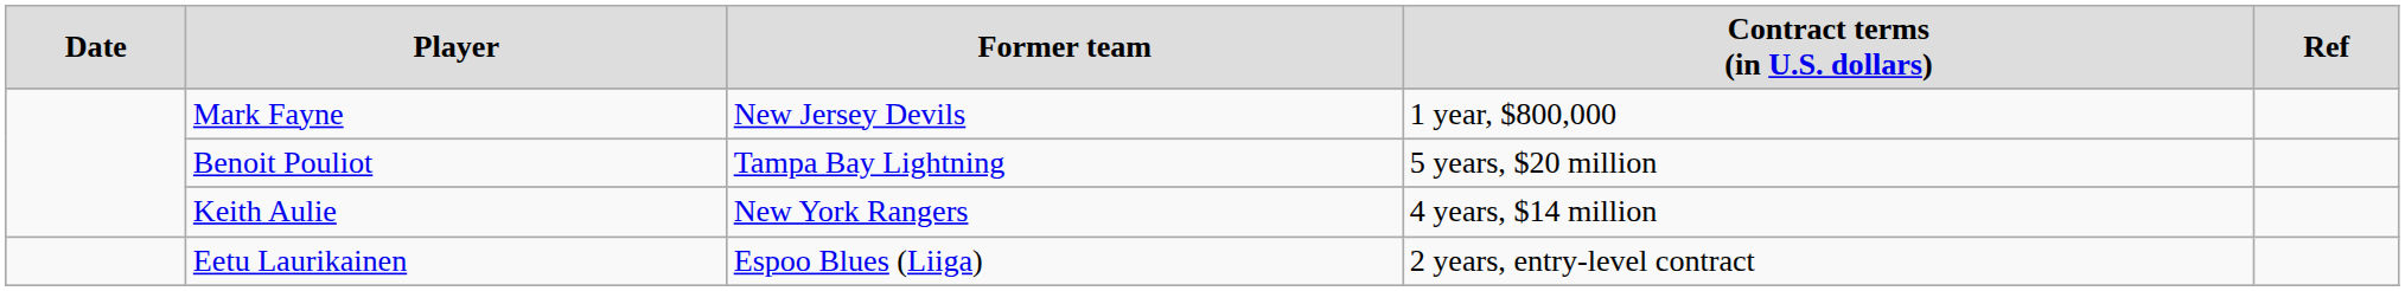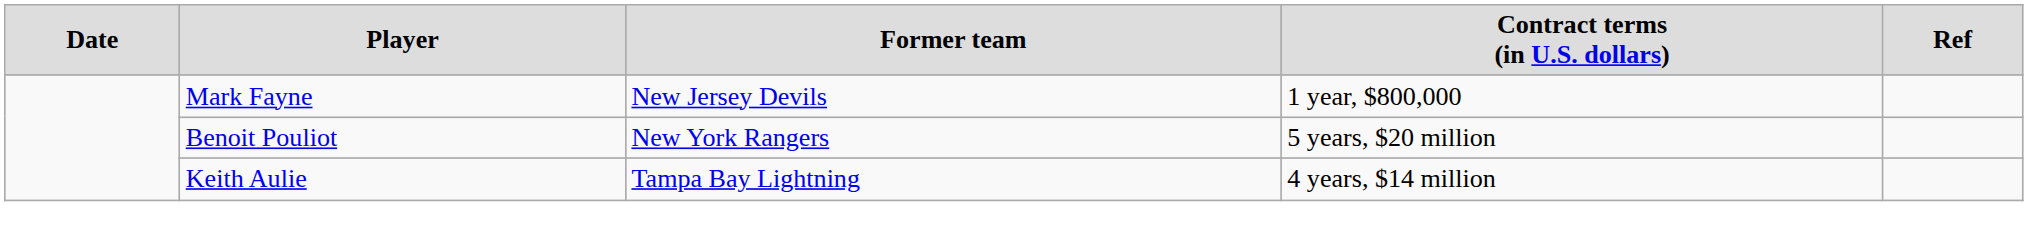 <table class="wikitable" width=98%>
 <tr align="center" bgcolor="#dddddd">
 <td><strong>Date</strong></td>
 <td><strong>Player</strong></td>
 <td><strong>Former team</strong></td>
 <td><strong>Contract terms</strong><br><strong>(in <a href='#'>U.S. dollars</a>)</strong></td>
 <td><strong>Ref</strong></td>
 </tr>
 <tr>
 <td rowspan=3></td>
 <td><a href='#'>Mark Fayne</a></td>
 <td><a href='#'>New Jersey Devils</a></td>
 <td>1 year, $800,000</td>
 <td></td>
 </tr>
 <tr>
 <td><a href='#'>Benoit Pouliot</a></td>
-<td><a href='#'>Tampa Bay Lightning</a></td>
+<td><a href='#'>New York Rangers</a></td>
 <td>5 years, $20 million</td>
 <td></td>
 </tr>
 <tr>
 <td><a href='#'>Keith Aulie</a></td>
-<td><a href='#'>New York Rangers</a></td>
+<td><a href='#'>Tampa Bay Lightning</a></td>
 <td>4 years, $14 million</td>
 <td></td>
 </tr>
-<tr>
-<td></td>
-<td><a href='#'>Eetu Laurikainen</a></td>
-<td><a href='#'>Espoo Blues</a> (<a href='#'>Liiga</a>)</td>
-<td>2 years, entry-level contract</td>
-<td></td>
-</tr>
 </table>
